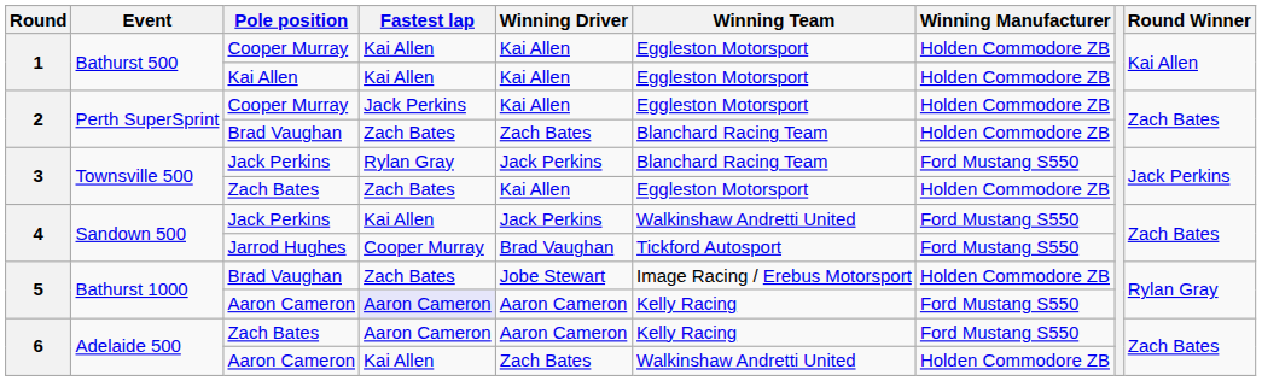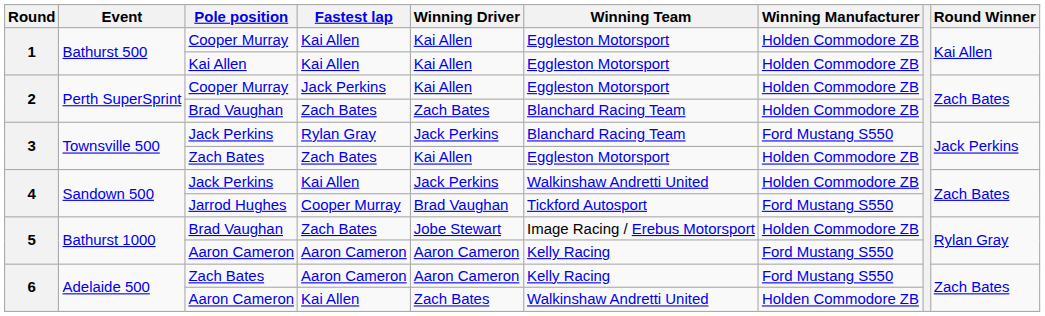 <table class="wikitable" style="font-size: 85%">
 <tr>
 <th>Round</th>
 <th>Event</th>
 <th><a href='#'>Pole position</a></th>
 <th><a href='#'>Fastest lap</a></th>
 <th>Winning Driver</th>
 <th>Winning Team</th>
 <th>Winning Manufacturer</th>
 <th rowspan="13"></th>
 <th>Round Winner</th>
 </tr>
 <tr>
 <th rowspan=2 align="center">1</th>
 <td rowspan=2> <a href='#'>Bathurst 500</a></td>
 <td> <a href='#'>Cooper Murray</a></td>
 <td> <a href='#'>Kai Allen</a></td>
 <td> <a href='#'>Kai Allen</a></td>
 <td><a href='#'>Eggleston Motorsport</a></td>
 <td><a href='#'>Holden Commodore ZB</a></td>
 <td rowspan="2"> <a href='#'>Kai Allen</a></td>
 </tr>
 <tr>
 <td> <a href='#'>Kai Allen</a></td>
 <td> <a href='#'>Kai Allen</a></td>
 <td> <a href='#'>Kai Allen</a></td>
 <td><a href='#'>Eggleston Motorsport</a></td>
 <td><a href='#'>Holden Commodore ZB</a></td>
 </tr>
 <tr>
 <th rowspan=2 align="center">2</th>
 <td rowspan=2 nowrap> <a href='#'>Perth SuperSprint</a></td>
 <td> <a href='#'>Cooper Murray</a></td>
 <td> <a href='#'>Jack Perkins</a></td>
 <td> <a href='#'>Kai Allen</a></td>
 <td><a href='#'>Eggleston Motorsport</a></td>
 <td><a href='#'>Holden Commodore ZB</a></td>
 <td rowspan="2"> <a href='#'>Zach Bates</a></td>
 </tr>
 <tr>
 <td> <a href='#'>Brad Vaughan</a></td>
 <td> <a href='#'>Zach Bates</a></td>
 <td> <a href='#'>Zach Bates</a></td>
 <td><a href='#'>Blanchard Racing Team</a></td>
 <td><a href='#'>Holden Commodore ZB</a></td>
 </tr>
 <tr>
 <th rowspan=2 align="center">3</th>
 <td rowspan=2> <a href='#'>Townsville 500</a></td>
 <td> <a href='#'>Jack Perkins</a></td>
 <td> <a href='#'>Rylan Gray</a></td>
 <td nowrap> <a href='#'>Jack Perkins</a></td>
 <td><a href='#'>Blanchard Racing Team</a></td>
 <td><a href='#'>Ford Mustang S550</a></td>
 <td rowspan="2" nowrap> <a href='#'>Jack Perkins</a></td>
 </tr>
 <tr>
 <td> <a href='#'>Zach Bates</a></td>
 <td> <a href='#'>Zach Bates</a></td>
 <td> <a href='#'>Kai Allen</a></td>
 <td><a href='#'>Eggleston Motorsport</a></td>
 <td><a href='#'>Holden Commodore ZB</a></td>
 </tr>
 <tr>
 <th rowspan=2 align="center">4</th>
 <td rowspan=2> <a href='#'>Sandown 500</a></td>
 <td> <a href='#'>Jack Perkins</a></td>
 <td> <a href='#'>Kai Allen</a></td>
 <td> <a href='#'>Jack Perkins</a></td>
 <td><a href='#'>Walkinshaw Andretti United</a></td>
-<td><a href='#'>Ford Mustang S550</a></td>
+<td><a href='#'>Holden Commodore ZB</a></td>
 <td rowspan="2"> <a href='#'>Zach Bates</a></td>
 </tr>
 <tr>
 <td nowrap> <a href='#'>Jarrod Hughes</a></td>
 <td nowrap> <a href='#'>Cooper Murray</a></td>
 <td nowrap> <a href='#'>Brad Vaughan</a></td>
 <td nowrap><a href='#'>Tickford Autosport</a></td>
 <td><a href='#'>Ford Mustang S550</a></td>
 </tr>
 <tr>
 <th rowspan=2 align="center">5</th>
 <td rowspan=2> <a href='#'>Bathurst 1000</a></td>
 <td> <a href='#'>Brad Vaughan</a></td>
 <td> <a href='#'>Zach Bates</a></td>
 <td> <a href='#'>Jobe Stewart</a></td>
 <td nowrap>Image Racing / <a href='#'>Erebus Motorsport</a></td>
 <td><a href='#'>Holden Commodore ZB</a></td>
 <td rowspan="2"> <a href='#'>Rylan Gray</a></td>
 </tr>
 <tr>
 <td nowrap> <a href='#'>Aaron Cameron</a></td>
-<td nowrap style="background: lavender;"> <a href='#'>Aaron Cameron</a></td>
+<td nowrap> <a href='#'>Aaron Cameron</a></td>
 <td nowrap> <a href='#'>Aaron Cameron</a></td>
 <td><a href='#'>Kelly Racing</a></td>
 <td><a href='#'>Ford Mustang S550</a></td>
 </tr>
 <tr>
 <th rowspan=2 align="center">6</th>
 <td rowspan=2> <a href='#'>Adelaide 500</a></td>
 <td> <a href='#'>Zach Bates</a></td>
 <td> <a href='#'>Aaron Cameron</a></td>
 <td> <a href='#'>Aaron Cameron</a></td>
 <td><a href='#'>Kelly Racing</a></td>
 <td><a href='#'>Ford Mustang S550</a></td>
 <td rowspan="2"> <a href='#'>Zach Bates</a></td>
 </tr>
 <tr>
 <td> <a href='#'>Aaron Cameron</a></td>
 <td> <a href='#'>Kai Allen</a></td>
 <td> <a href='#'>Zach Bates</a></td>
 <td><a href='#'>Walkinshaw Andretti United</a></td>
 <td nowrap><a href='#'>Holden Commodore ZB</a></td>
 </tr>
 </table>
